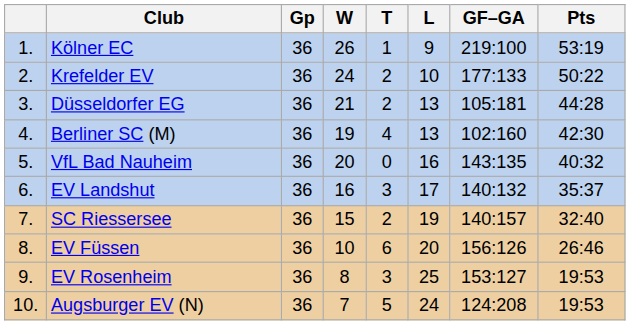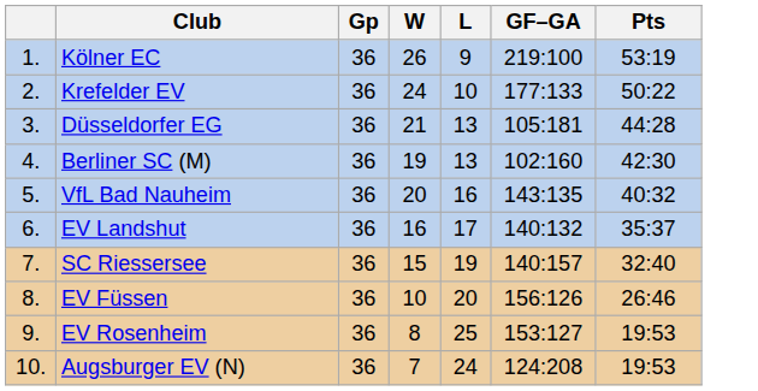 <table class="wikitable">
 <tr>
 <th width="30"></th>
 <th width="200">Club</th>
 <th width="30">Gp</th>
 <th width="30">W</th>
-<th width="30">T</th>
 <th width="30">L</th>
 <th width="70">GF–GA</th>
 <th width="70">Pts</th>
 </tr>
 <tr bgcolor="#BCD2EE" align="center">
 <td>1.</td>
 <td align="left"><a href='#'>Kölner EC</a></td>
 <td>36</td>
 <td>26</td>
-<td>1</td>
 <td>9</td>
 <td>219:100</td>
 <td>53:19</td>
 </tr>
 <tr bgcolor=#BCD2EE align="center">
 <td>2.</td>
 <td align="left"><a href='#'>Krefelder EV</a></td>
 <td>36</td>
 <td>24</td>
-<td>2</td>
 <td>10</td>
 <td>177:133</td>
 <td>50:22</td>
 </tr>
 <tr bgcolor=#BCD2EE align="center">
 <td>3.</td>
 <td align="left"><a href='#'>Düsseldorfer EG</a></td>
 <td>36</td>
 <td>21</td>
-<td>2</td>
 <td>13</td>
 <td>105:181</td>
 <td>44:28</td>
 </tr>
 <tr bgcolor=#BCD2EE align="center">
 <td>4.</td>
 <td align="left"><a href='#'>Berliner SC</a> (M)</td>
 <td>36</td>
 <td>19</td>
-<td>4</td>
 <td>13</td>
 <td>102:160</td>
 <td>42:30</td>
 </tr>
 <tr bgcolor=#BCD2EE align="center">
 <td>5.</td>
 <td align="left"><a href='#'>VfL Bad Nauheim</a></td>
 <td>36</td>
 <td>20</td>
-<td>0</td>
 <td>16</td>
 <td>143:135</td>
 <td>40:32</td>
 </tr>
 <tr bgcolor=#BCD2EE align="center">
 <td>6.</td>
 <td align="left"><a href='#'>EV Landshut</a></td>
 <td>36</td>
 <td>16</td>
-<td>3</td>
 <td>17</td>
 <td>140:132</td>
 <td>35:37</td>
 </tr>
 <tr bgcolor=#EECFA1 align="center">
 <td>7.</td>
 <td align="left"><a href='#'>SC Riessersee</a></td>
 <td>36</td>
 <td>15</td>
-<td>2</td>
 <td>19</td>
 <td>140:157</td>
 <td>32:40</td>
 </tr>
 <tr bgcolor=#EECFA1 align="center">
 <td>8.</td>
 <td align="left"><a href='#'>EV Füssen</a></td>
 <td>36</td>
 <td>10</td>
-<td>6</td>
 <td>20</td>
 <td>156:126</td>
 <td>26:46</td>
 </tr>
 <tr bgcolor=#EECFA1 align="center">
 <td>9.</td>
 <td align="left"><a href='#'>EV Rosenheim</a></td>
 <td>36</td>
 <td>8</td>
-<td>3</td>
 <td>25</td>
 <td>153:127</td>
 <td>19:53</td>
 </tr>
 <tr bgcolor=#EECFA1 align="center">
 <td>10.</td>
 <td align="left"><a href='#'>Augsburger EV</a> (N)</td>
 <td>36</td>
 <td>7</td>
-<td>5</td>
 <td>24</td>
 <td>124:208</td>
 <td>19:53</td>
 </tr>
 </table>
